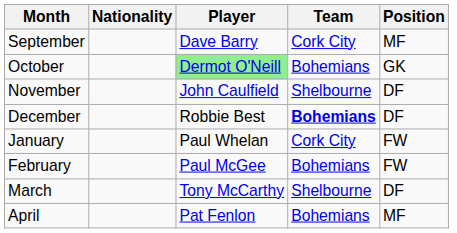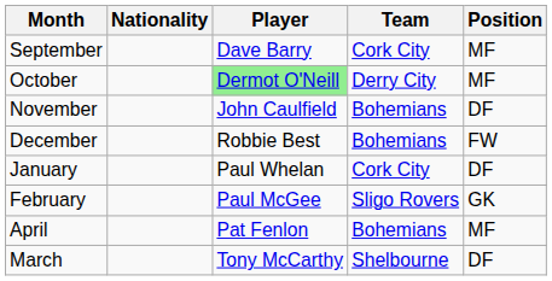 <table class="wikitable sortable">
 <tr>
 <th>Month</th>
 <th>Nationality</th>
 <th>Player</th>
 <th>Team</th>
 <th>Position</th>
 </tr>
 <tr>
 <td>September</td>
 <td></td>
 <td><a href='#'>Dave Barry</a></td>
 <td><a href='#'>Cork City</a></td>
 <td>MF</td>
 </tr>
 <tr>
 <td>October</td>
 <td></td>
 <td style="background: lightgreen;"><a href='#'>Dermot O'Neill</a></td>
-<td><a href='#'>Bohemians</a></td>
-<td>GK</td>
+<td><a href='#'>Derry City</a></td>
+<td>MF</td>
 </tr>
 <tr>
 <td>November</td>
 <td></td>
 <td><a href='#'>John Caulfield</a></td>
-<td><a href='#'>Shelbourne</a></td>
+<td><a href='#'>Bohemians</a></td>
 <td>DF</td>
 </tr>
 <tr>
 <td>December</td>
 <td></td>
 <td>Robbie Best</td>
-<td><strong><a href='#'>Bohemians</a></strong></td>
-<td>DF</td>
+<td><a href='#'>Bohemians</a></td>
+<td>FW</td>
 </tr>
 <tr>
 <td>January</td>
 <td></td>
 <td>Paul Whelan</td>
 <td><a href='#'>Cork City</a></td>
-<td>FW</td>
+<td>DF</td>
 </tr>
 <tr>
 <td>February</td>
 <td></td>
 <td><a href='#'>Paul McGee</a></td>
+<td><a href='#'>Sligo Rovers</a></td>
+<td>GK</td>
+</tr>
+<tr>
+<td>April</td>
+<td></td>
+<td><a href='#'>Pat Fenlon</a></td>
 <td><a href='#'>Bohemians</a></td>
-<td>FW</td>
+<td>MF</td>
 </tr>
 <tr>
 <td>March</td>
 <td></td>
 <td><a href='#'>Tony McCarthy</a></td>
 <td><a href='#'>Shelbourne</a></td>
 <td>DF</td>
 </tr>
-<tr>
-<td>April</td>
-<td></td>
-<td><a href='#'>Pat Fenlon</a></td>
-<td><a href='#'>Bohemians</a></td>
-<td>MF</td>
-</tr>
 </table>
